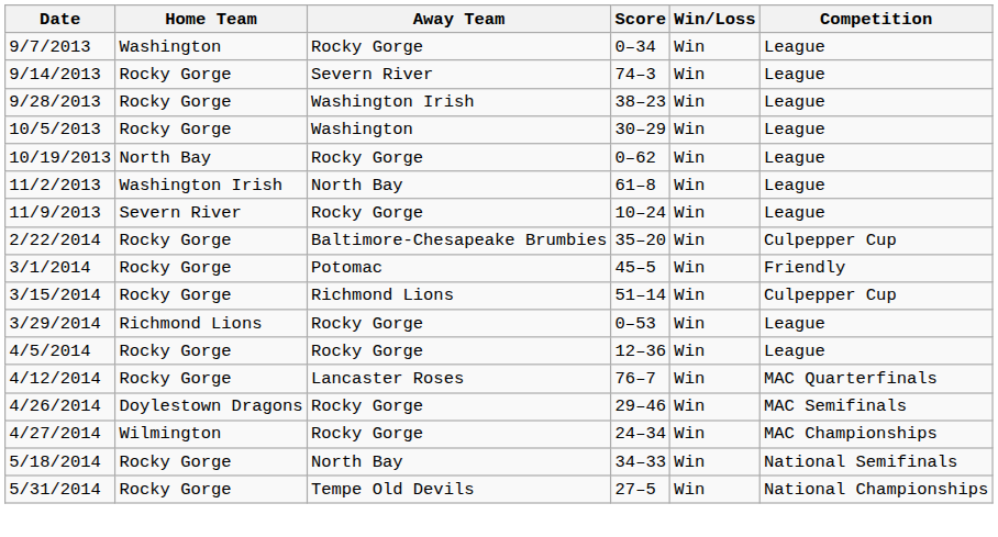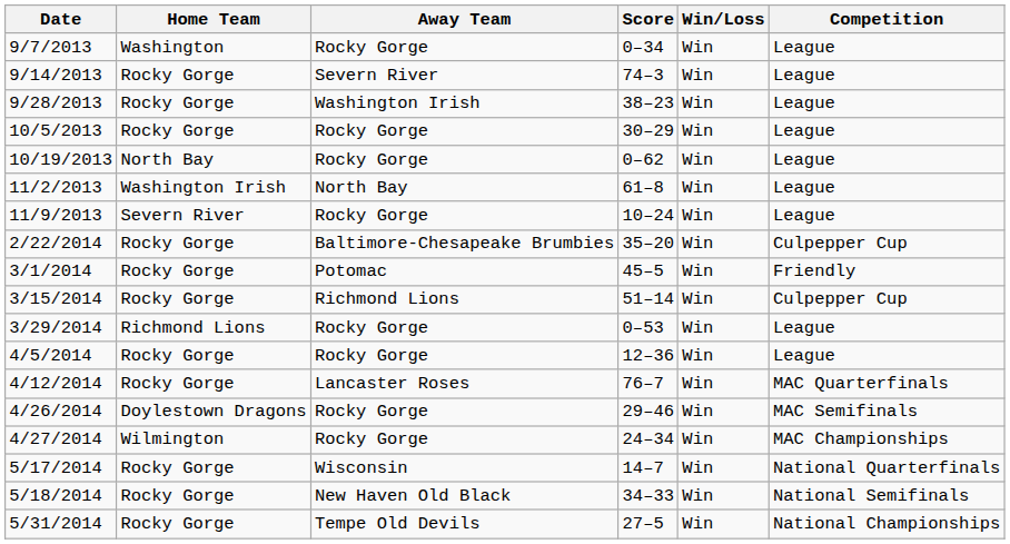 <table class="wikitable">
 <tr>
 <th>Date</th>
 <th>Home Team</th>
 <th>Away Team</th>
 <th>Score</th>
 <th>Win/Loss</th>
 <th>Competition</th>
 </tr>
 <tr>
 <td>9/7/2013</td>
 <td>Washington</td>
 <td>Rocky Gorge</td>
 <td>0–34</td>
 <td>Win</td>
 <td>League</td>
 </tr>
 <tr>
 <td>9/14/2013</td>
 <td>Rocky Gorge</td>
 <td>Severn River</td>
 <td>74–3</td>
 <td>Win</td>
 <td>League</td>
 </tr>
 <tr>
 <td>9/28/2013</td>
 <td>Rocky Gorge</td>
 <td>Washington Irish</td>
 <td>38–23</td>
 <td>Win</td>
 <td>League</td>
 </tr>
 <tr>
 <td>10/5/2013</td>
 <td>Rocky Gorge</td>
-<td>Washington</td>
+<td>Rocky Gorge</td>
 <td>30–29</td>
 <td>Win</td>
 <td>League</td>
 </tr>
 <tr>
 <td>10/19/2013</td>
 <td>North Bay</td>
 <td>Rocky Gorge</td>
 <td>0–62</td>
 <td>Win</td>
 <td>League</td>
 </tr>
 <tr>
 <td>11/2/2013</td>
 <td>Washington Irish</td>
 <td>North Bay</td>
 <td>61–8</td>
 <td>Win</td>
 <td>League</td>
 </tr>
 <tr>
 <td>11/9/2013</td>
 <td>Severn River</td>
 <td>Rocky Gorge</td>
 <td>10–24</td>
 <td>Win</td>
 <td>League</td>
 </tr>
 <tr>
 <td>2/22/2014</td>
 <td>Rocky Gorge</td>
 <td>Baltimore-Chesapeake Brumbies</td>
 <td>35–20</td>
 <td>Win</td>
 <td>Culpepper Cup</td>
 </tr>
 <tr>
 <td>3/1/2014</td>
 <td>Rocky Gorge</td>
 <td>Potomac</td>
 <td>45–5</td>
 <td>Win</td>
 <td>Friendly</td>
 </tr>
 <tr>
 <td>3/15/2014</td>
 <td>Rocky Gorge</td>
 <td>Richmond Lions</td>
 <td>51–14</td>
 <td>Win</td>
 <td>Culpepper Cup</td>
 </tr>
 <tr>
 <td>3/29/2014</td>
 <td>Richmond Lions</td>
 <td>Rocky Gorge</td>
 <td>0–53</td>
 <td>Win</td>
 <td>League</td>
 </tr>
 <tr>
 <td>4/5/2014</td>
 <td>Rocky Gorge</td>
 <td>Rocky Gorge</td>
 <td>12–36</td>
 <td>Win</td>
 <td>League</td>
 </tr>
 <tr>
 <td>4/12/2014</td>
 <td>Rocky Gorge</td>
 <td>Lancaster Roses</td>
 <td>76–7</td>
 <td>Win</td>
 <td>MAC Quarterfinals</td>
 </tr>
 <tr>
 <td>4/26/2014</td>
 <td>Doylestown Dragons</td>
 <td>Rocky Gorge</td>
 <td>29–46</td>
 <td>Win</td>
 <td>MAC Semifinals</td>
 </tr>
 <tr>
 <td>4/27/2014</td>
 <td>Wilmington</td>
 <td>Rocky Gorge</td>
 <td>24–34</td>
 <td>Win</td>
 <td>MAC Championships</td>
 </tr>
 <tr>
+<td>5/17/2014</td>
+<td>Rocky Gorge</td>
+<td>Wisconsin</td>
+<td>14–7</td>
+<td>Win</td>
+<td>National Quarterfinals</td>
+</tr>
+<tr>
 <td>5/18/2014</td>
 <td>Rocky Gorge</td>
-<td>North Bay</td>
+<td>New Haven Old Black</td>
 <td>34–33</td>
 <td>Win</td>
 <td>National Semifinals</td>
 </tr>
 <tr>
 <td>5/31/2014</td>
 <td>Rocky Gorge</td>
 <td>Tempe Old Devils</td>
 <td>27–5</td>
 <td>Win</td>
 <td>National Championships</td>
 </tr>
 </table>
